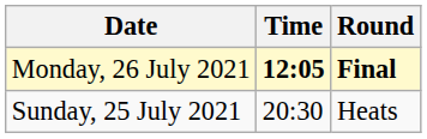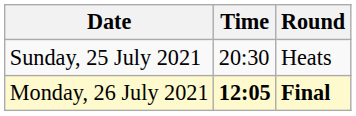 <table class="wikitable">
 <tr>
 <th>Date</th>
 <th>Time</th>
 <th>Round</th>
 </tr>
+<tr>
+<td>Sunday, 25 July 2021</td>
+<td>20:30</td>
+<td>Heats</td>
+</tr>
 <tr style=background:lemonchiffon>
 <td>Monday, 26 July 2021</td>
 <td><strong>12:05</strong></td>
 <td><strong>Final</strong></td>
 </tr>
-<tr>
-<td>Sunday, 25 July 2021</td>
-<td>20:30</td>
-<td>Heats</td>
-</tr>
 </table>
